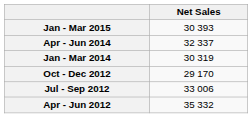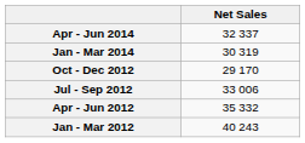 <table class="wikitable sortable" style="text-align:center; width:400px; height:150px;">
 <tr>
 <td style="text-align:center; background:#f0f0f0;"></td>
 <td style="text-align:center; background:#f0f0f0;"><strong>Net Sales</strong></td>
-</tr>
-<tr>
-<th scope="row">Jan - Mar 2015</th>
-<td>30 393</td>
 </tr>
 <tr>
 <th scope="row">Apr - Jun 2014</th>
 <td>32 337</td>
 </tr>
 <tr>
 <th scope="row">Jan - Mar 2014</th>
 <td>30 319</td>
 </tr>
 <tr>
 <th scope="row">Oct - Dec 2012</th>
 <td>29 170</td>
 </tr>
 <tr>
 <th scope="row">Jul - Sep 2012</th>
 <td>33 006</td>
 </tr>
 <tr>
 <th scope="row">Apr - Jun 2012</th>
 <td>35 332</td>
 </tr>
+<tr>
+<th scope="row">Jan - Mar 2012</th>
+<td>40 243</td>
+</tr>
 </table>
